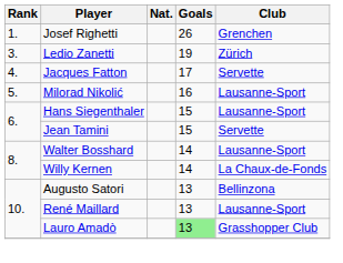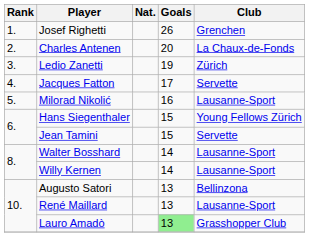 <table class="wikitable sortable">
 <tr>
 <th>Rank</th>
 <th>Player</th>
 <th>Nat.</th>
 <th>Goals</th>
 <th>Club</th>
 </tr>
 <tr>
 <td>1.</td>
 <td>Josef Righetti</td>
 <td></td>
 <td>26</td>
 <td><a href='#'>Grenchen</a></td>
+</tr>
+<tr>
+<td>2.</td>
+<td><a href='#'>Charles Antenen</a></td>
+<td></td>
+<td>20</td>
+<td><a href='#'>La Chaux-de-Fonds</a></td>
 </tr>
 <tr>
 <td>3.</td>
 <td><a href='#'>Ledio Zanetti</a></td>
 <td></td>
 <td>19</td>
 <td><a href='#'>Zürich</a></td>
 </tr>
 <tr>
 <td>4.</td>
 <td><a href='#'>Jacques Fatton</a></td>
 <td></td>
 <td>17</td>
 <td><a href='#'>Servette</a></td>
 </tr>
 <tr>
 <td>5.</td>
 <td><a href='#'>Milorad Nikolić</a></td>
 <td></td>
 <td>16</td>
 <td><a href='#'>Lausanne-Sport</a></td>
 </tr>
 <tr>
 <td rowspan=2>6.</td>
 <td><a href='#'>Hans Siegenthaler</a></td>
 <td></td>
 <td>15</td>
-<td><a href='#'>Lausanne-Sport</a></td>
+<td><a href='#'>Young Fellows Zürich</a></td>
 </tr>
 <tr>
 <td><a href='#'>Jean Tamini</a></td>
 <td></td>
 <td>15</td>
 <td><a href='#'>Servette</a></td>
 </tr>
 <tr>
 <td rowspan=2>8.</td>
 <td><a href='#'>Walter Bosshard</a></td>
 <td></td>
 <td>14</td>
 <td><a href='#'>Lausanne-Sport</a></td>
 </tr>
 <tr>
 <td><a href='#'>Willy Kernen</a></td>
 <td></td>
 <td>14</td>
-<td><a href='#'>La Chaux-de-Fonds</a></td>
+<td><a href='#'>Lausanne-Sport</a></td>
 </tr>
 <tr>
 <td rowspan=3>10.</td>
 <td>Augusto Satori</td>
 <td></td>
 <td>13</td>
 <td><a href='#'>Bellinzona</a></td>
 </tr>
 <tr>
 <td><a href='#'>René Maillard</a></td>
 <td></td>
 <td>13</td>
 <td><a href='#'>Lausanne-Sport</a></td>
 </tr>
 <tr>
 <td><a href='#'>Lauro Amadò</a></td>
 <td></td>
 <td style="background: lightgreen;">13</td>
 <td><a href='#'>Grasshopper Club</a></td>
 </tr>
 <tr>
 </tr>
 </table>
